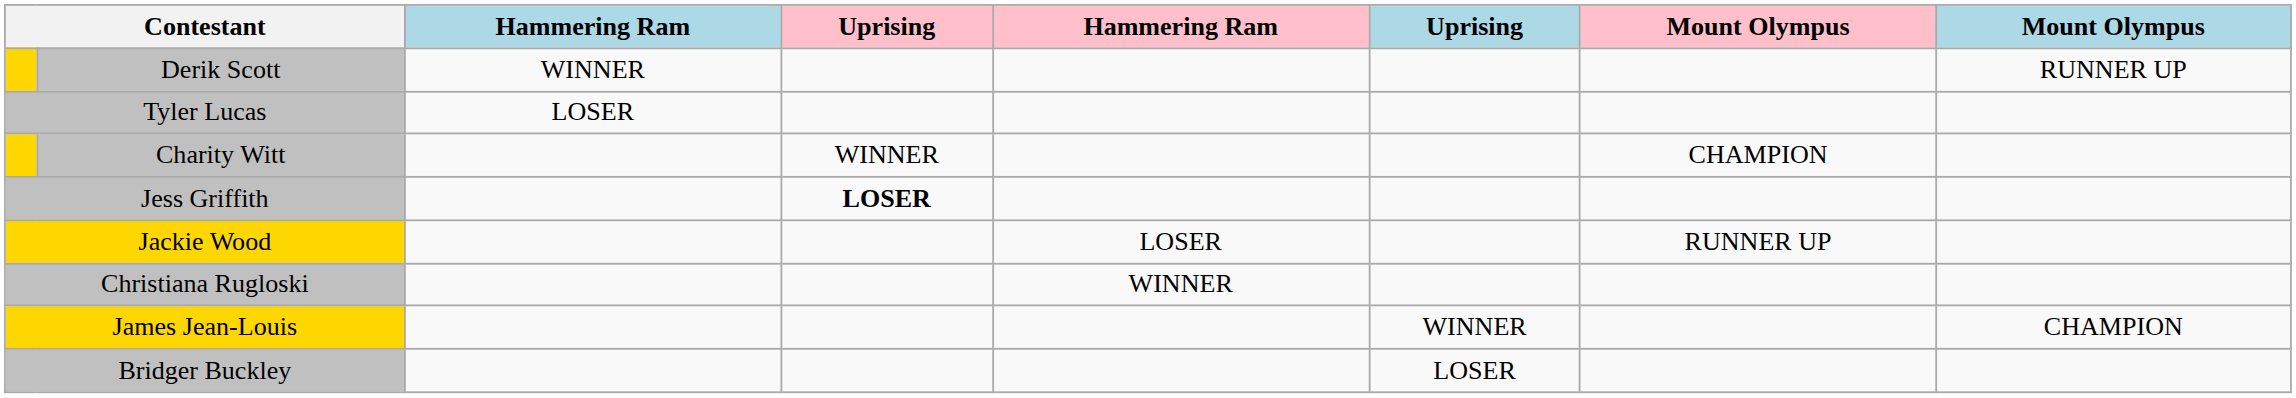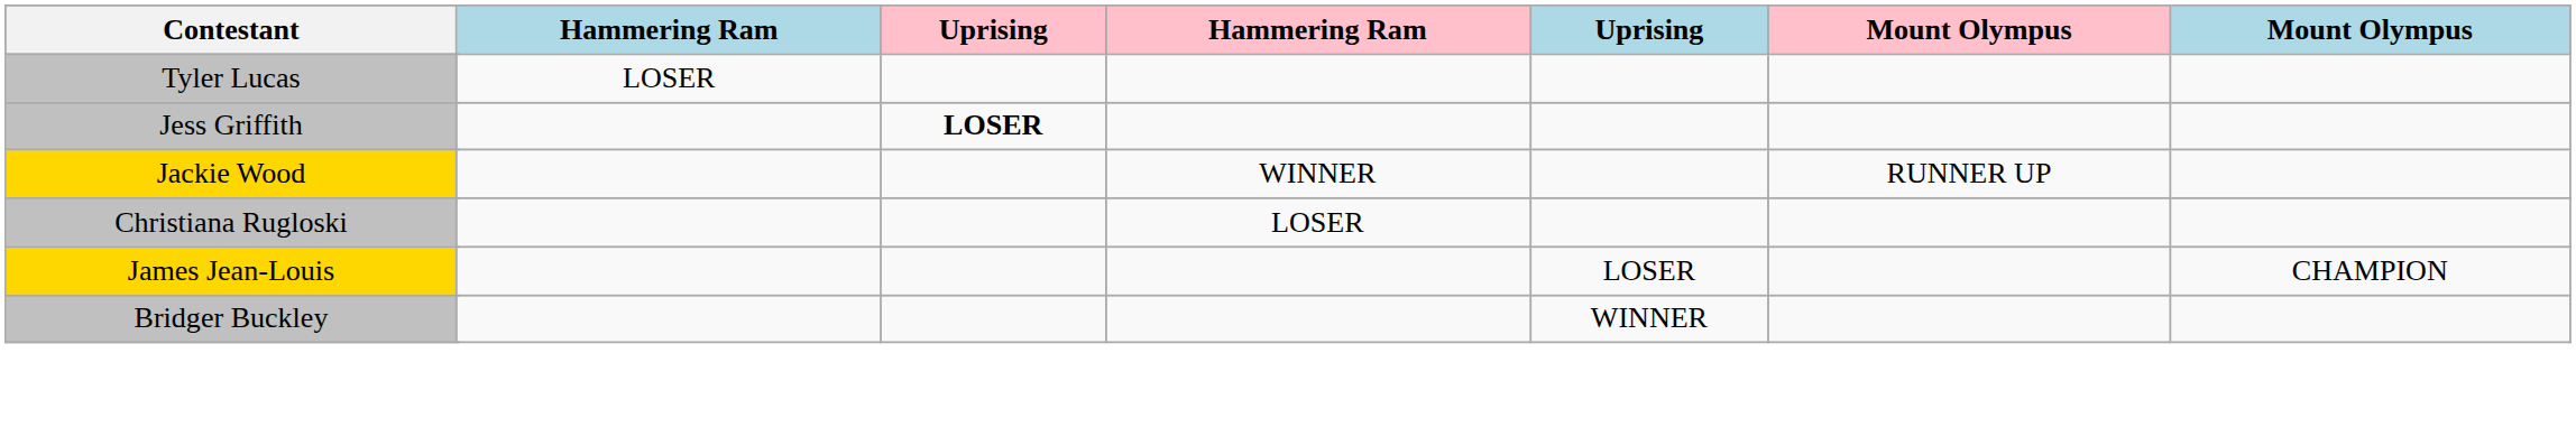 <table class="wikitable" style="text-align:center; font-size:90%; width:100%">
 <tr>
 <th colspan="2">Contestant</th>
 <th style="background:lightblue;">Hammering Ram</th>
 <th style="background:pink;">Uprising</th>
 <th style="background:pink;">Hammering Ram</th>
 <th style="background:lightblue;">Uprising</th>
 <th style="background:pink;">Mount Olympus</th>
 <th style="background:lightblue;">Mount Olympus</th>
 </tr>
 <tr>
-<td style="background:gold;"></td>
-<td style="background:silver;">Derik Scott</td>
-<td>WINNER</td>
-<td></td>
-<td></td>
-<td></td>
-<td></td>
-<td>RUNNER UP</td>
-</tr>
-<tr>
 <td style="background:silver;" colspan="2">Tyler Lucas</td>
 <td>LOSER</td>
 <td></td>
 <td></td>
 <td></td>
 <td></td>
-<td></td>
-</tr>
-<tr>
-<td style="background:gold;"></td>
-<td style="background:silver;">Charity Witt</td>
-<td></td>
-<td>WINNER</td>
-<td></td>
-<td></td>
-<td>CHAMPION</td>
 <td></td>
 </tr>
 <tr>
 <td style="background:silver;" colspan="2">Jess Griffith</td>
 <td></td>
 <td><strong>LOSER</strong></td>
 <td></td>
 <td></td>
 <td></td>
 <td></td>
 </tr>
 <tr>
 <td style="background:gold;" colspan="2">Jackie Wood</td>
 <td></td>
 <td></td>
-<td>LOSER</td>
+<td>WINNER</td>
 <td></td>
 <td>RUNNER UP</td>
 <td></td>
 </tr>
 <tr>
 <td style="background:silver;" colspan="2">Christiana Rugloski</td>
 <td></td>
 <td></td>
-<td>WINNER</td>
+<td>LOSER</td>
 <td></td>
 <td></td>
 <td></td>
 </tr>
 <tr>
 <td style="background:gold;" colspan="2">James Jean-Louis</td>
 <td></td>
 <td></td>
 <td></td>
-<td>WINNER</td>
+<td>LOSER</td>
 <td></td>
 <td>CHAMPION</td>
 </tr>
 <tr>
 <td style="background:silver;" colspan="2">Bridger Buckley</td>
 <td></td>
 <td></td>
 <td></td>
-<td>LOSER</td>
+<td>WINNER</td>
 <td></td>
 <td></td>
 </tr>
 </table>
